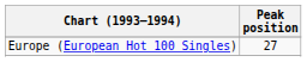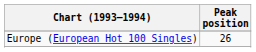 <table class="wikitable sortable">
 <tr>
 <th>Chart (1993–1994)</th>
 <th>Peak<br>position</th>
 </tr>
 <tr>
 </tr>
 <tr>
 <td align="left">Europe (<a href='#'>European Hot 100 Singles</a>)</td>
-<td align="center">27</td>
+<td align="center">26</td>
 </tr>
 <tr>
 </tr>
 <tr>
 </tr>
 </table>
